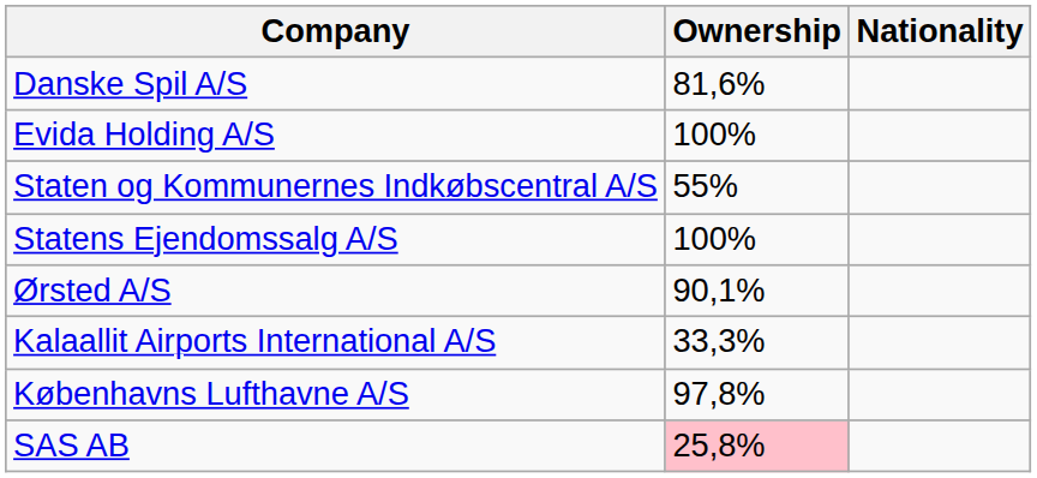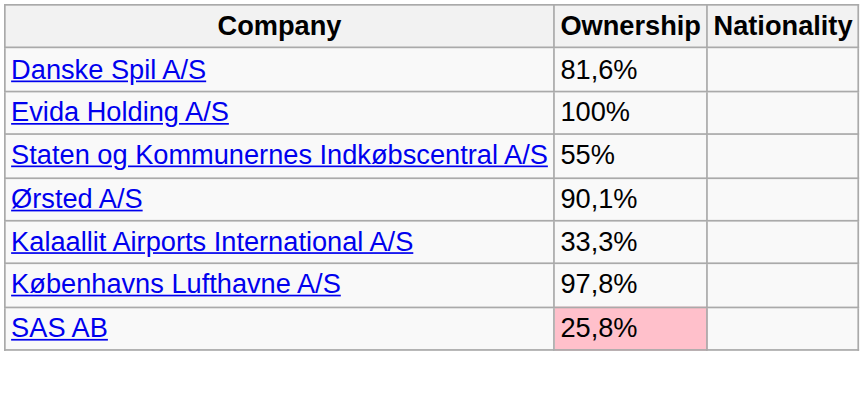 <table class="wikitable">
 <tr>
 <th>Company</th>
 <th>Ownership</th>
 <th>Nationality</th>
 </tr>
 <tr>
 <td><a href='#'>Danske Spil A/S</a></td>
 <td>81,6%</td>
 <td></td>
 </tr>
 <tr>
 <td><a href='#'>Evida Holding A/S</a></td>
 <td>100%</td>
 <td></td>
 </tr>
 <tr>
 <td><a href='#'>Staten og Kommunernes Indkøbscentral A/S</a></td>
 <td>55%</td>
-<td></td>
-</tr>
-<tr>
-<td><a href='#'>Statens Ejendomssalg A/S</a></td>
-<td>100%</td>
 <td></td>
 </tr>
 <tr>
 <td><a href='#'>Ørsted A/S</a></td>
 <td>90,1%</td>
 <td></td>
 </tr>
 <tr>
 <td><a href='#'>Kalaallit Airports International A/S</a></td>
 <td>33,3%</td>
 <td></td>
 </tr>
 <tr>
 <td><a href='#'>Københavns Lufthavne A/S</a></td>
 <td>97,8%</td>
 <td></td>
 </tr>
 <tr>
 <td><a href='#'>SAS AB</a></td>
 <td style="background: pink;">25,8%</td>
 <td></td>
 </tr>
 </table>
